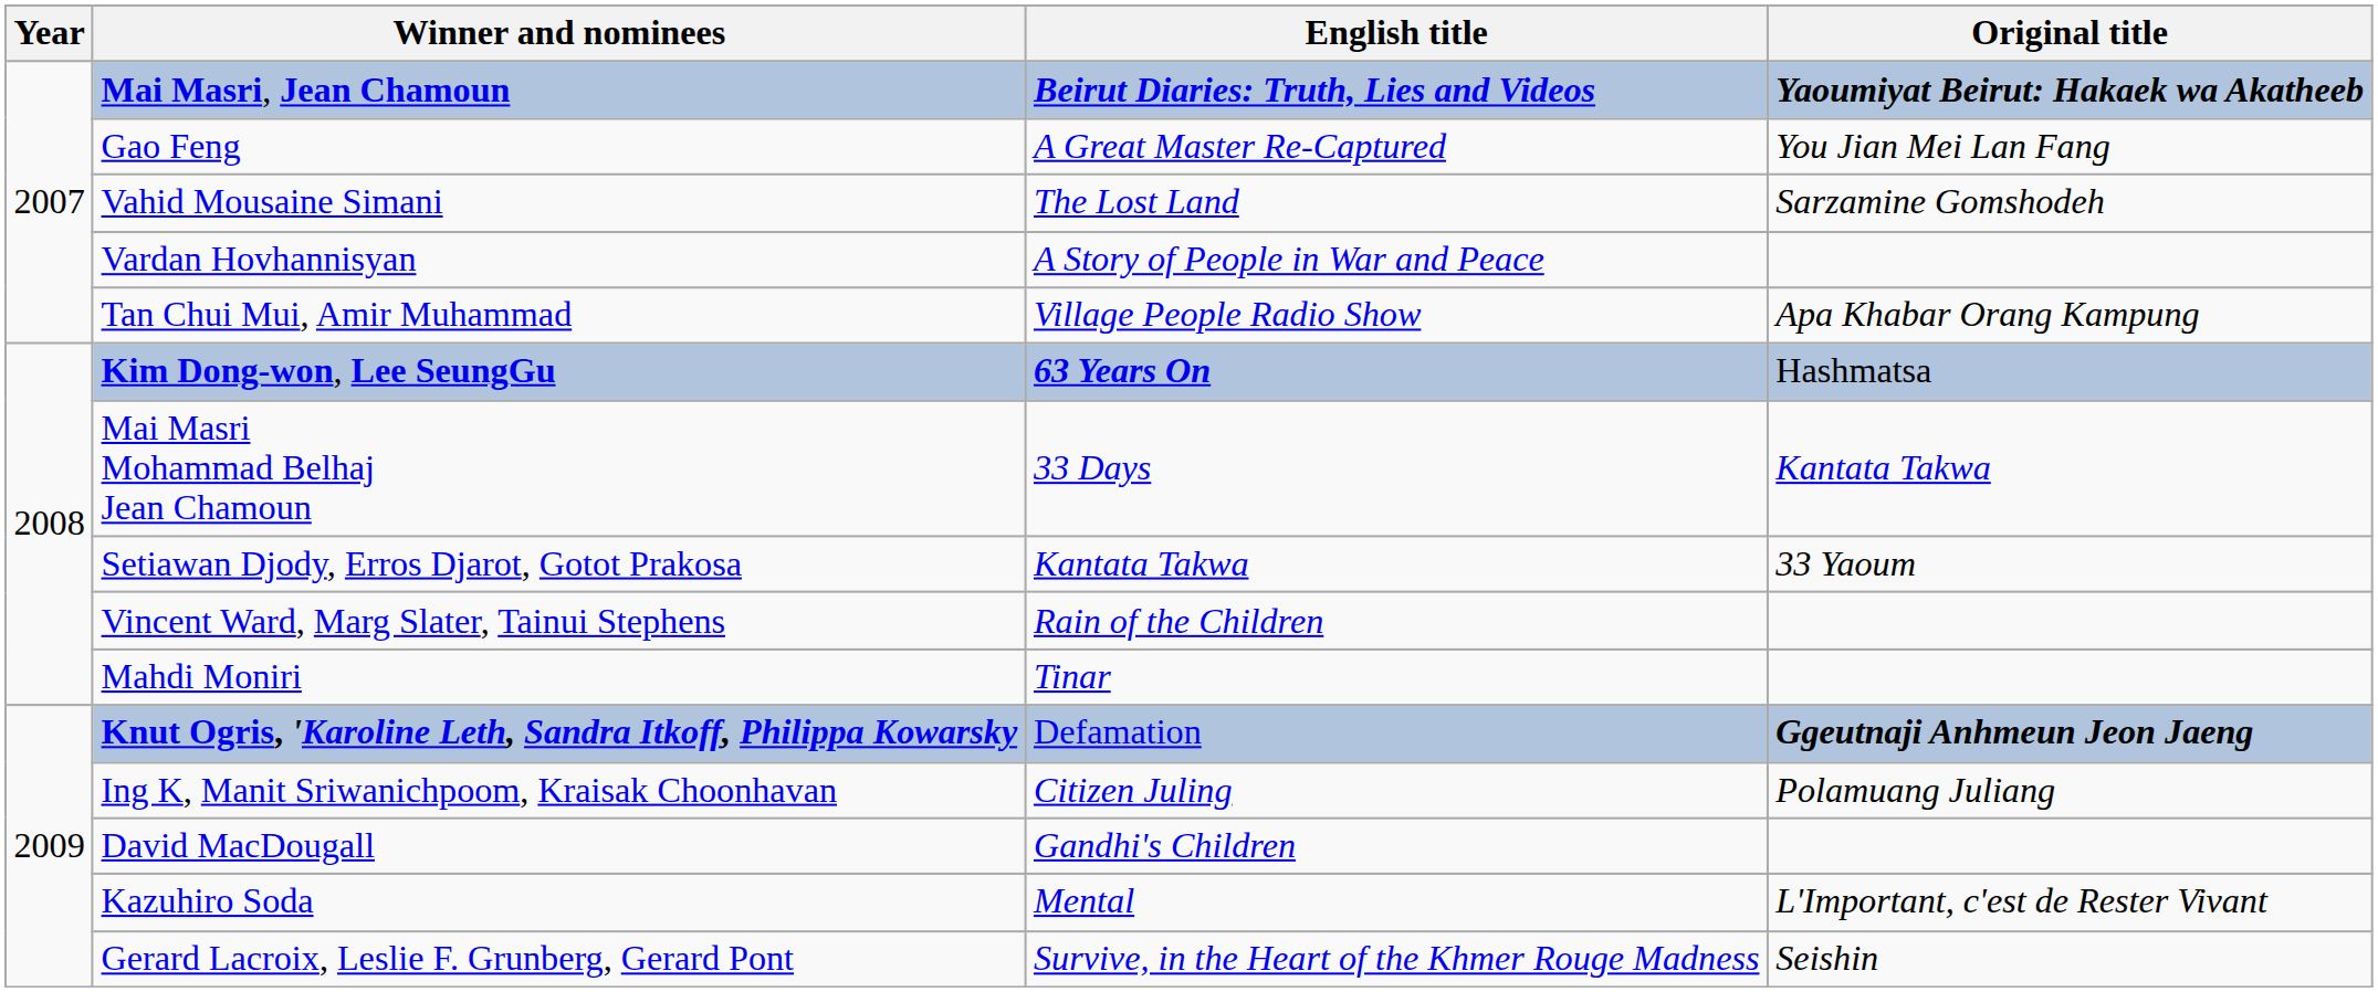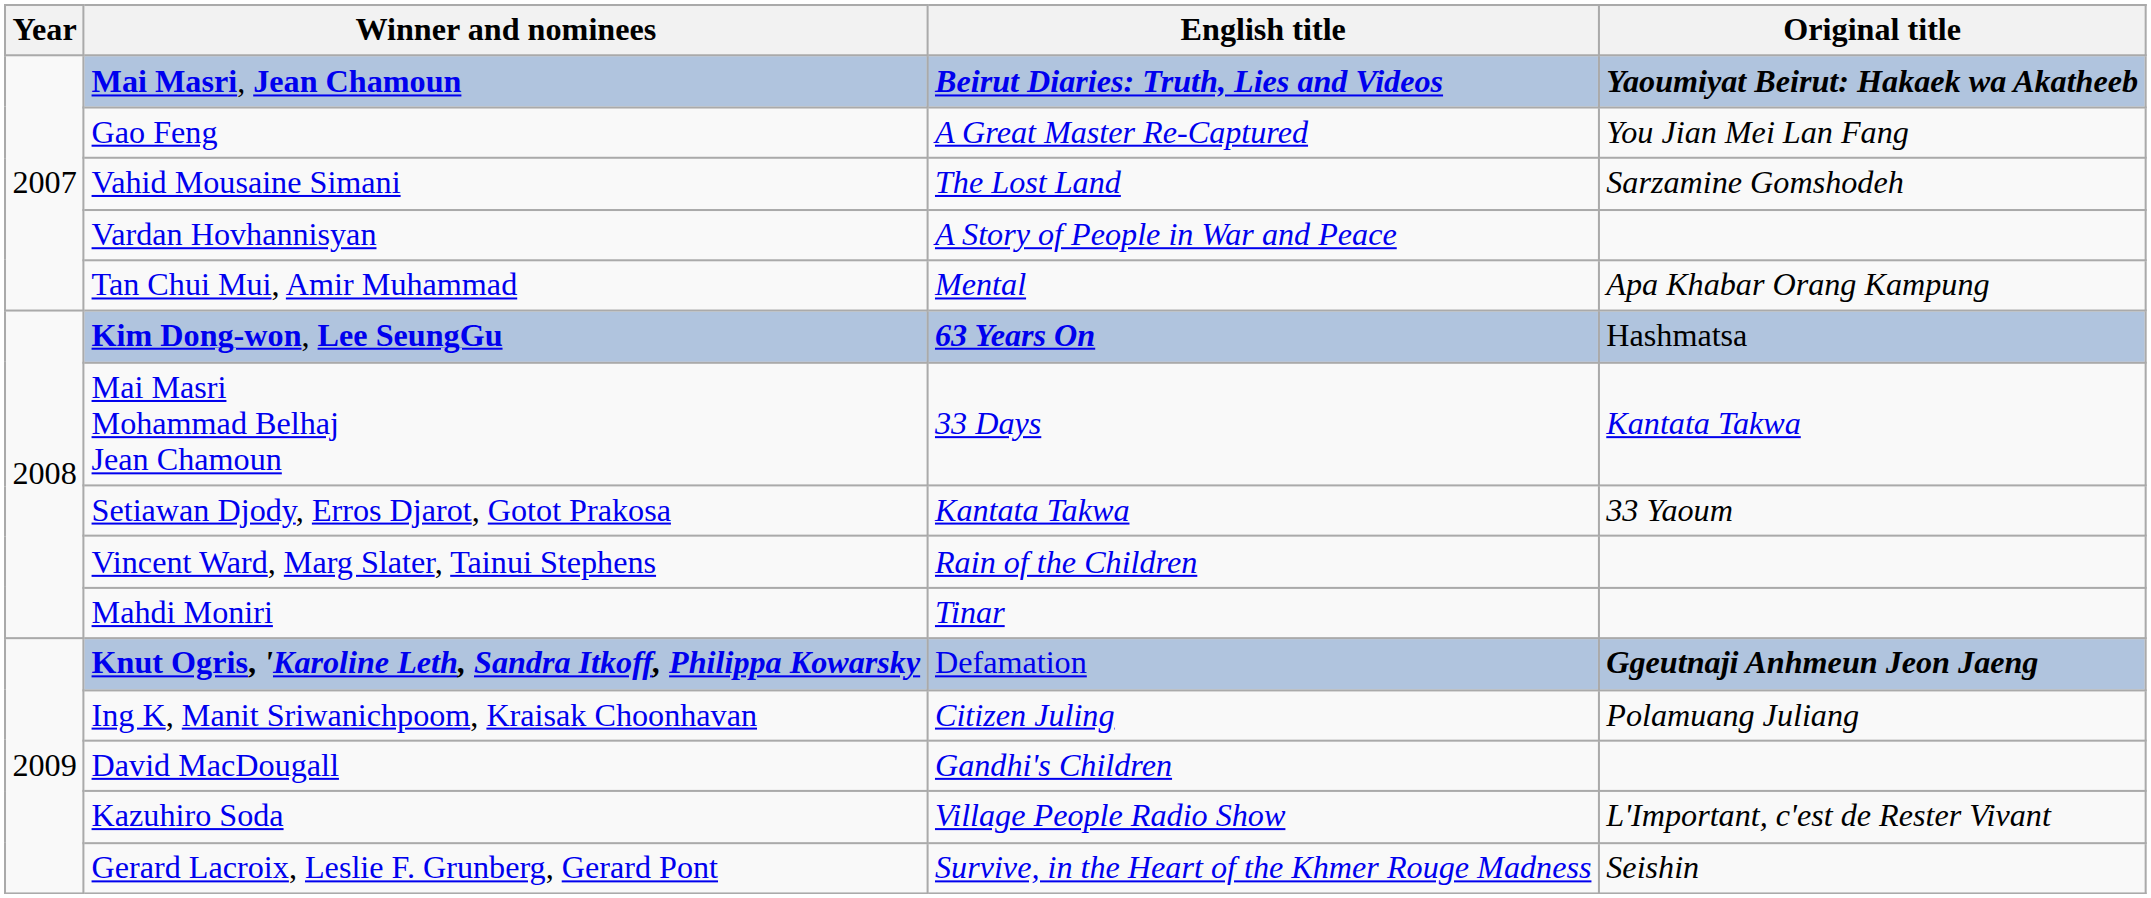 <table class="wikitable">
 <tr>
 <th><strong>Year</strong></th>
 <th><strong>Winner and nominees</strong></th>
 <th><strong>English title</strong></th>
 <th><strong>Original title</strong></th>
 </tr>
 <tr>
 <td rowspan="5">2007</td>
 <td style="background:#B0C4DE;"> <strong><a href='#'>Mai Masri</a></strong>, <strong><a href='#'>Jean Chamoun</a></strong></td>
 <td style="background:#B0C4DE;"><strong><em><a href='#'>Beirut Diaries: Truth, Lies and Videos</a></em></strong></td>
 <td style="background:#B0C4DE;"><strong><em>Yaoumiyat Beirut: Hakaek wa Akatheeb</em></strong></td>
 </tr>
 <tr>
 <td> <a href='#'>Gao Feng</a></td>
 <td><em><a href='#'>A Great Master Re-Captured</a></em></td>
 <td><em>You Jian Mei Lan Fang</em></td>
 </tr>
 <tr>
 <td> <a href='#'>Vahid Mousaine Simani</a></td>
 <td><em><a href='#'>The Lost Land</a></em></td>
 <td><em>Sarzamine Gomshodeh</em></td>
 </tr>
 <tr>
 <td> <a href='#'>Vardan Hovhannisyan</a></td>
 <td><em><a href='#'>A Story of People in War and Peace</a></em></td>
 <td></td>
 </tr>
 <tr>
 <td> <a href='#'>Tan Chui Mui</a>, <a href='#'>Amir Muhammad</a></td>
-<td><em><a href='#'>Village People Radio Show</a></em></td>
+<td><a href='#'><em>Mental</em></a></td>
 <td><em>Apa Khabar Orang Kampung</em></td>
 </tr>
 <tr>
 <td rowspan="5">2008</td>
 <td style="background:#B0C4DE;"><a href='#'><strong>Kim Dong-won</strong></a>, <strong><a href='#'>Lee SeungGu</a></strong></td>
 <td style="background:#B0C4DE;"><strong><em><a href='#'>63 Years On</a></em></strong></td>
 <td style="background:#B0C4DE;"></em></strong>Hashmatsa<strong><em></td>
 </tr>
 <tr>
 <td><a href='#'>Mai Masri</a><br> <a href='#'>Mohammad Belhaj</a><br> <a href='#'>Jean Chamoun</a></td>
 <td><a href='#'><em>33 Days</em></a></td>
 <td><em><a href='#'>Kantata Takwa</a></em></td>
 </tr>
 <tr>
 <td> <a href='#'>Setiawan Djody</a>, <a href='#'>Erros Djarot</a>, <a href='#'>Gotot Prakosa</a></td>
 <td><em><a href='#'>Kantata Takwa</a></em></td>
 <td><em>33 Yaoum</em></td>
 </tr>
 <tr>
 <td> <a href='#'>Vincent Ward</a>, <a href='#'>Marg Slater</a>, <a href='#'>Tainui Stephens</a></td>
 <td><em><a href='#'>Rain of the Children</a></em></td>
 <td></td>
 </tr>
 <tr>
 <td> <a href='#'>Mahdi Moniri</a></td>
 <td><em><a href='#'>Tinar</a></em></td>
 <td></td>
 </tr>
 <tr>
 <td rowspan="5">2009</td>
 <td style="background:#B0C4DE;">    <strong><a href='#'>Knut Ogris</a>, <strong><em>'<a href='#'>Karoline Leth</a>, <a href='#'>Sandra Itkoff</a>, <a href='#'>Philippa Kowarsky</a></strong></td>
 <td style="background:#B0C4DE;"></em></strong><a href='#'>Defamation</a><strong><em></td>
 <td style="background:#B0C4DE;"><strong><em>Ggeutnaji Anhmeun Jeon Jaeng</em></strong></td>
 </tr>
 <tr>
 <td> <a href='#'>Ing K</a>, <a href='#'>Manit Sriwanichpoom</a>, <a href='#'>Kraisak Choonhavan</a></td>
 <td><em><a href='#'>Citizen Juling</a></em></td>
 <td><em>Polamuang Juliang</em></td>
 </tr>
 <tr>
 <td> <a href='#'>David MacDougall</a></td>
 <td><em><a href='#'>Gandhi's Children</a></em></td>
 <td></td>
 </tr>
 <tr>
 <td> <a href='#'>Kazuhiro Soda</a></td>
-<td><a href='#'><em>Mental</em></a></td>
+<td><em><a href='#'>Village People Radio Show</a></em></td>
 <td><em>L'Important, c'est de Rester Vivant</em></td>
 </tr>
 <tr>
 <td>  <a href='#'>Gerard Lacroix</a>, <a href='#'>Leslie F. Grunberg</a>, <a href='#'>Gerard Pont</a></td>
 <td><em><a href='#'>Survive, in the Heart of the Khmer Rouge Madness</a></em></td>
 <td><em>Seishin</em></td>
 </tr>
 </table>
